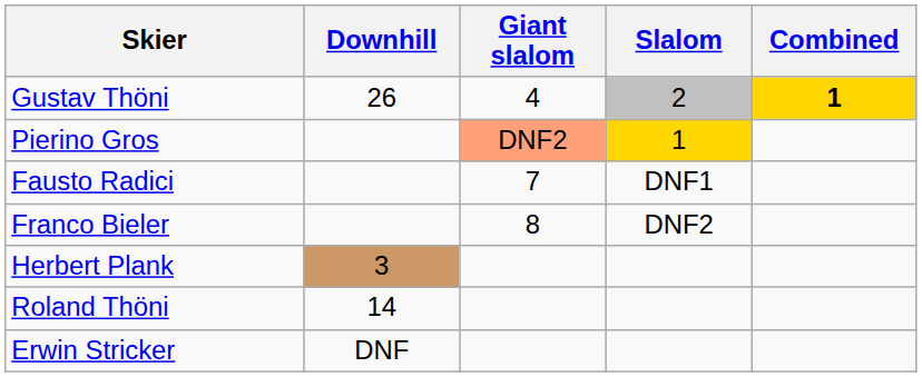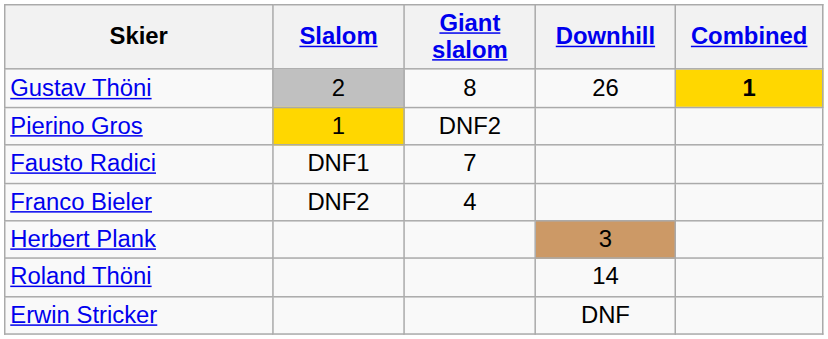 <table class="wikitable" width=550px style="font-size:100%; text-align:center;">
 <tr>
 <th width=250px>Skier</th>
+<th width=100px><a href='#'>Slalom</a></th>
+<th width=100px><a href='#'>Giant slalom</a></th>
 <th width=100px><a href='#'>Downhill</a></th>
-<th width=100px><a href='#'>Giant slalom</a></th>
-<th width=100px><a href='#'>Slalom</a></th>
 <th width=100px><a href='#'>Combined</a></th>
 </tr>
 <tr>
 <td align=left><a href='#'>Gustav Thöni</a></td>
+<td bgcolor=silver>2</td>
+<td>8</td>
 <td>26</td>
-<td>4</td>
-<td bgcolor=silver>2</td>
 <td bgcolor=gold><strong>1</strong></td>
 </tr>
 <tr>
 <td align=left><a href='#'>Pierino Gros</a></td>
+<td bgcolor=gold>1</td>
+<td>DNF2</td>
 <td></td>
-<td style="background: lightsalmon;">DNF2</td>
-<td bgcolor=gold>1</td>
 <td></td>
 </tr>
 <tr>
 <td align=left><a href='#'>Fausto Radici</a></td>
+<td>DNF1</td>
+<td>7</td>
 <td></td>
-<td>7</td>
-<td>DNF1</td>
 <td></td>
 </tr>
 <tr>
 <td align=left><a href='#'>Franco Bieler</a></td>
+<td>DNF2</td>
+<td>4</td>
 <td></td>
-<td>8</td>
-<td>DNF2</td>
 <td></td>
 </tr>
 <tr>
 <td align=left><a href='#'>Herbert Plank</a></td>
-<td bgcolor=cc9966>3</td>
 <td></td>
 <td></td>
+<td bgcolor=cc9966>3</td>
 <td></td>
 </tr>
 <tr>
 <td align=left><a href='#'>Roland Thöni</a></td>
-<td>14</td>
 <td></td>
 <td></td>
+<td>14</td>
 <td></td>
 </tr>
 <tr>
 <td align=left><a href='#'>Erwin Stricker</a></td>
-<td>DNF</td>
 <td></td>
 <td></td>
+<td>DNF</td>
 <td></td>
 </tr>
 </table>
